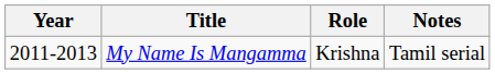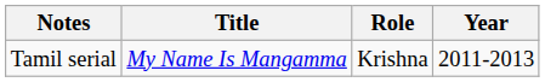 <table class="wikitable">
 <tr>
-<th>Year</th>
+<th>Notes</th>
 <th>Title</th>
 <th>Role</th>
-<th>Notes</th>
+<th>Year</th>
 </tr>
 <tr>
-<td>2011-2013</td>
+<td>Tamil serial</td>
 <td><em><a href='#'>My Name Is Mangamma</a></em></td>
 <td>Krishna</td>
-<td>Tamil serial</td>
+<td>2011-2013</td>
 </tr>
 </table>
